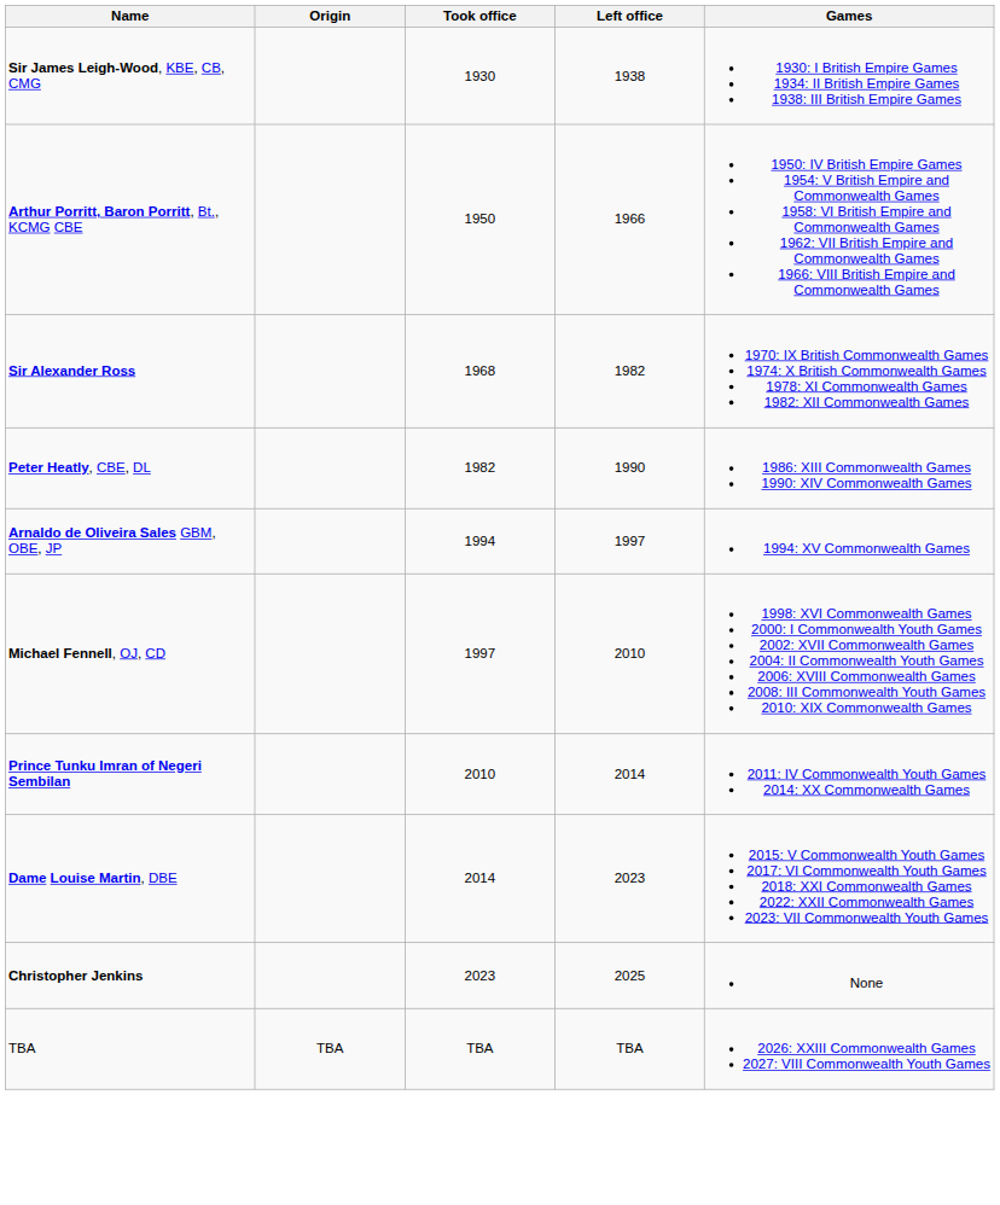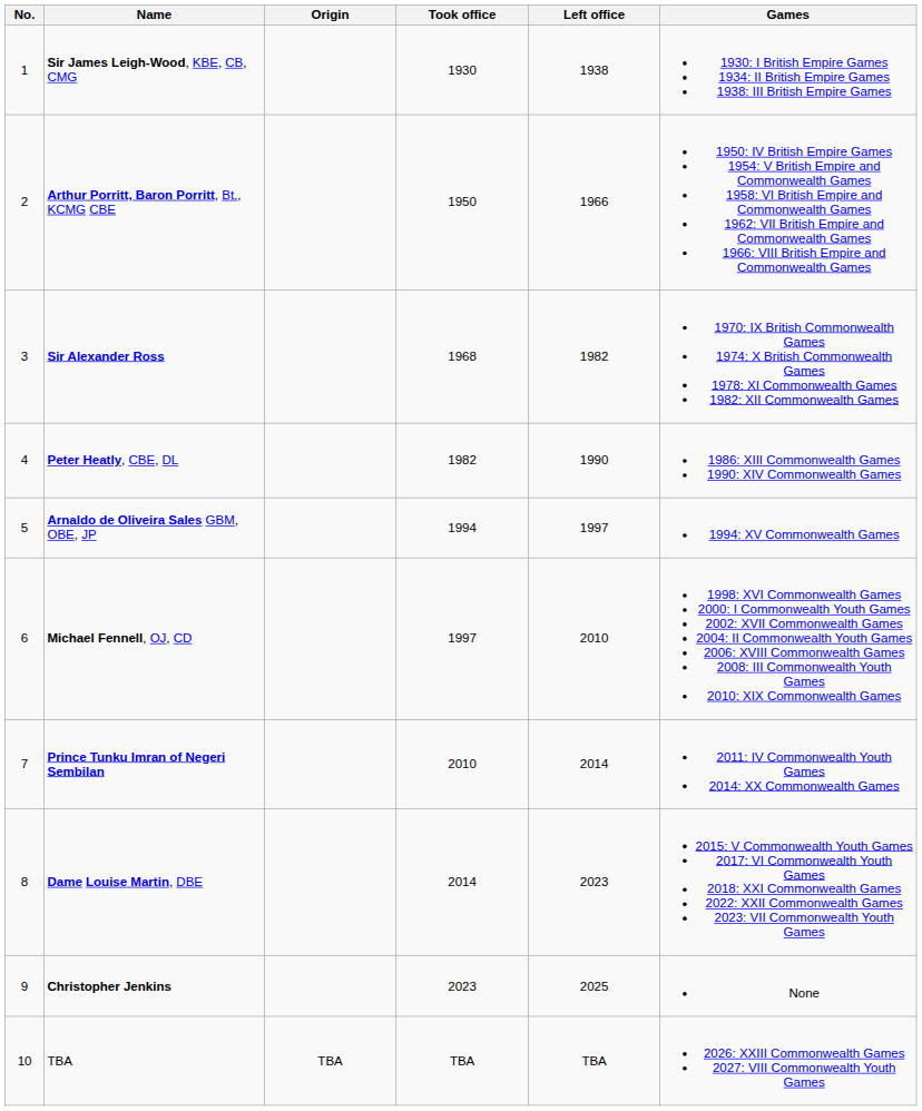 <table style="width:90%;" class="wikitable">
 <tr>
+<th style="width:1%;">No.</th>
 <th style="width:10%;">Name</th>
 <th style="width:6%;">Origin</th>
 <th style="width:6%;">Took office</th>
 <th style="width:6%;">Left office</th>
 <th style="width:10%;">Games</th>
 </tr>
 <tr>
+<td style="text-align:center;">1</td>
 <td style="text-align:left;"><strong>Sir James Leigh-Wood</strong>, <a href='#'>KBE</a>, <a href='#'>CB</a>, <a href='#'>CMG</a></td>
 <td style="text-align:center;"></td>
 <td style="text-align:center;">1930</td>
 <td style="text-align:center;">1938</td>
 <td style="text-align:center;"><br><ul><li><a href='#'>1930: I British Empire Games</a></li><li><a href='#'>1934: II British Empire Games</a></li><li><a href='#'>1938: III British Empire Games</a></li></ul></td>
 </tr>
 <tr>
+<td style="text-align:center;">2</td>
 <td style="text-align:left;"><strong><a href='#'>Arthur Porritt, Baron Porritt</a></strong>, <a href='#'>Bt.</a>, <a href='#'>KCMG</a> <a href='#'>CBE</a></td>
 <td style="text-align:center;"></td>
 <td style="text-align:center;">1950</td>
 <td style="text-align:center;">1966</td>
 <td style="text-align:center;"><br><ul><li><a href='#'>1950: IV British Empire Games</a></li><li><a href='#'>1954: V British Empire and Commonwealth Games</a></li><li><a href='#'>1958: VI British Empire and Commonwealth Games</a></li><li><a href='#'>1962: VII British Empire and Commonwealth Games</a></li><li><a href='#'>1966: VIII British Empire and Commonwealth Games</a></li></ul></td>
 </tr>
 <tr>
+<td style="text-align:center;">3</td>
 <td style="text-align:left;"><strong><a href='#'>Sir Alexander Ross</a></strong></td>
 <td style="text-align:center;"></td>
 <td style="text-align:center;">1968</td>
 <td style="text-align:center;">1982</td>
 <td style="text-align:center;"><br><ul><li><a href='#'>1970: IX British Commonwealth Games</a></li><li><a href='#'>1974: X British Commonwealth Games</a></li><li><a href='#'>1978: XI Commonwealth Games</a></li><li><a href='#'>1982: XII Commonwealth Games</a></li></ul></td>
 </tr>
 <tr>
+<td style="text-align:center;">4</td>
 <td style="text-align:left;"><strong><a href='#'>Peter Heatly</a></strong>, <a href='#'>CBE</a>, <a href='#'>DL</a></td>
 <td style="text-align:center;"></td>
 <td style="text-align:center;">1982</td>
 <td style="text-align:center;">1990</td>
 <td style="text-align:center;"><br><ul><li><a href='#'>1986: XIII Commonwealth Games</a></li><li><a href='#'>1990: XIV Commonwealth Games</a></li></ul></td>
 </tr>
 <tr>
+<td style="text-align:center;">5</td>
 <td style="text-align:left;"><strong><a href='#'>Arnaldo de Oliveira Sales</a></strong> <a href='#'>GBM</a>, <a href='#'>OBE</a>, <a href='#'>JP</a></td>
 <td style="text-align:center;"></td>
 <td style="text-align:center;">1994</td>
 <td style="text-align:center;">1997</td>
 <td style="text-align:center;"><br><ul><li><a href='#'>1994: XV Commonwealth Games</a></li></ul></td>
 </tr>
 <tr>
+<td style="text-align:center;">6</td>
 <td style="text-align:left;"><strong>Michael Fennell</strong>, <a href='#'>OJ</a>, <a href='#'>CD</a></td>
 <td style="text-align:center;"></td>
 <td style="text-align:center;">1997</td>
 <td style="text-align:center;">2010</td>
 <td style="text-align:center;"><br><ul><li><a href='#'>1998: XVI Commonwealth Games</a></li><li><a href='#'>2000: I Commonwealth Youth Games</a></li><li><a href='#'>2002: XVII Commonwealth Games</a></li><li><a href='#'>2004: II Commonwealth Youth Games</a></li><li><a href='#'>2006: XVIII Commonwealth Games</a></li><li><a href='#'>2008: III Commonwealth Youth Games</a></li><li><a href='#'>2010: XIX Commonwealth Games</a></li></ul></td>
 </tr>
 <tr>
+<td style="text-align:center;">7</td>
 <td style="text-align:left;"><strong><a href='#'>Prince Tunku Imran of Negeri Sembilan</a></strong></td>
 <td style="text-align:center;"></td>
 <td style="text-align:center;">2010</td>
 <td style="text-align:center;">2014</td>
 <td style="text-align:center;"><br><ul><li><a href='#'>2011: IV Commonwealth Youth Games</a></li><li><a href='#'>2014: XX Commonwealth Games</a></li></ul></td>
 </tr>
 <tr>
+<td style="text-align:center;">8</td>
 <td style="text-align:left;"><strong><a href='#'>Dame</a> <a href='#'>Louise Martin</a></strong>, <a href='#'>DBE</a></td>
 <td style="text-align:center;"></td>
 <td style="text-align:center;">2014</td>
 <td style="text-align:center;">2023</td>
 <td style="text-align:center;"><br><ul><li><a href='#'>2015: V Commonwealth Youth Games</a></li><li><a href='#'>2017: VI Commonwealth Youth Games</a></li><li><a href='#'>2018: XXI Commonwealth Games</a></li><li><a href='#'>2022: XXII Commonwealth Games</a></li><li><a href='#'>2023: VII Commonwealth Youth Games</a></li></ul></td>
 </tr>
 <tr>
+<td style="text-align:center;">9</td>
 <td style="text-align:left;"><strong>Christopher Jenkins</strong></td>
 <td style="text-align:center;"></td>
 <td style="text-align:center;">2023</td>
 <td style="text-align:center;">2025</td>
 <td style="text-align:center;"><br><ul><li>None</li></ul></td>
 </tr>
 <tr>
+<td style="text-align:center;">10</td>
 <td style="text-align:left;">TBA</td>
 <td style="text-align:center;">TBA</td>
 <td style="text-align:center;">TBA</td>
 <td style="text-align:center;">TBA</td>
 <td style="text-align:center;"><br><ul><li><a href='#'>2026: XXIII Commonwealth Games</a></li><li><a href='#'>2027: VIII Commonwealth Youth Games</a></li></ul></td>
 </tr>
 </table>
